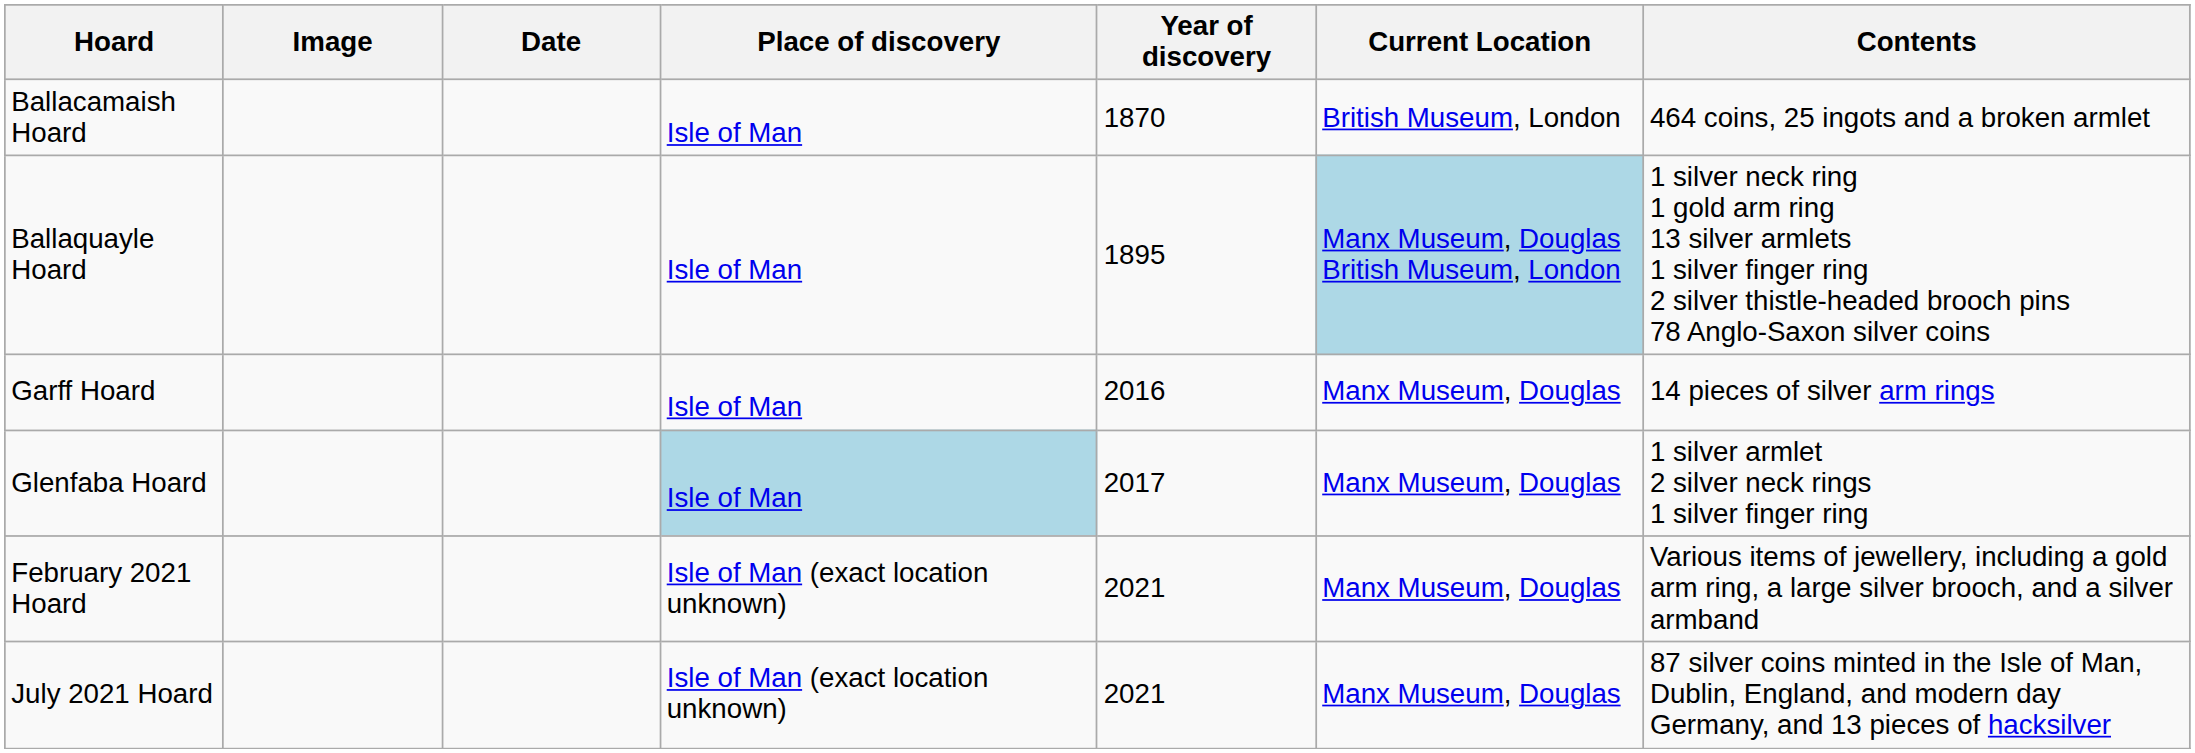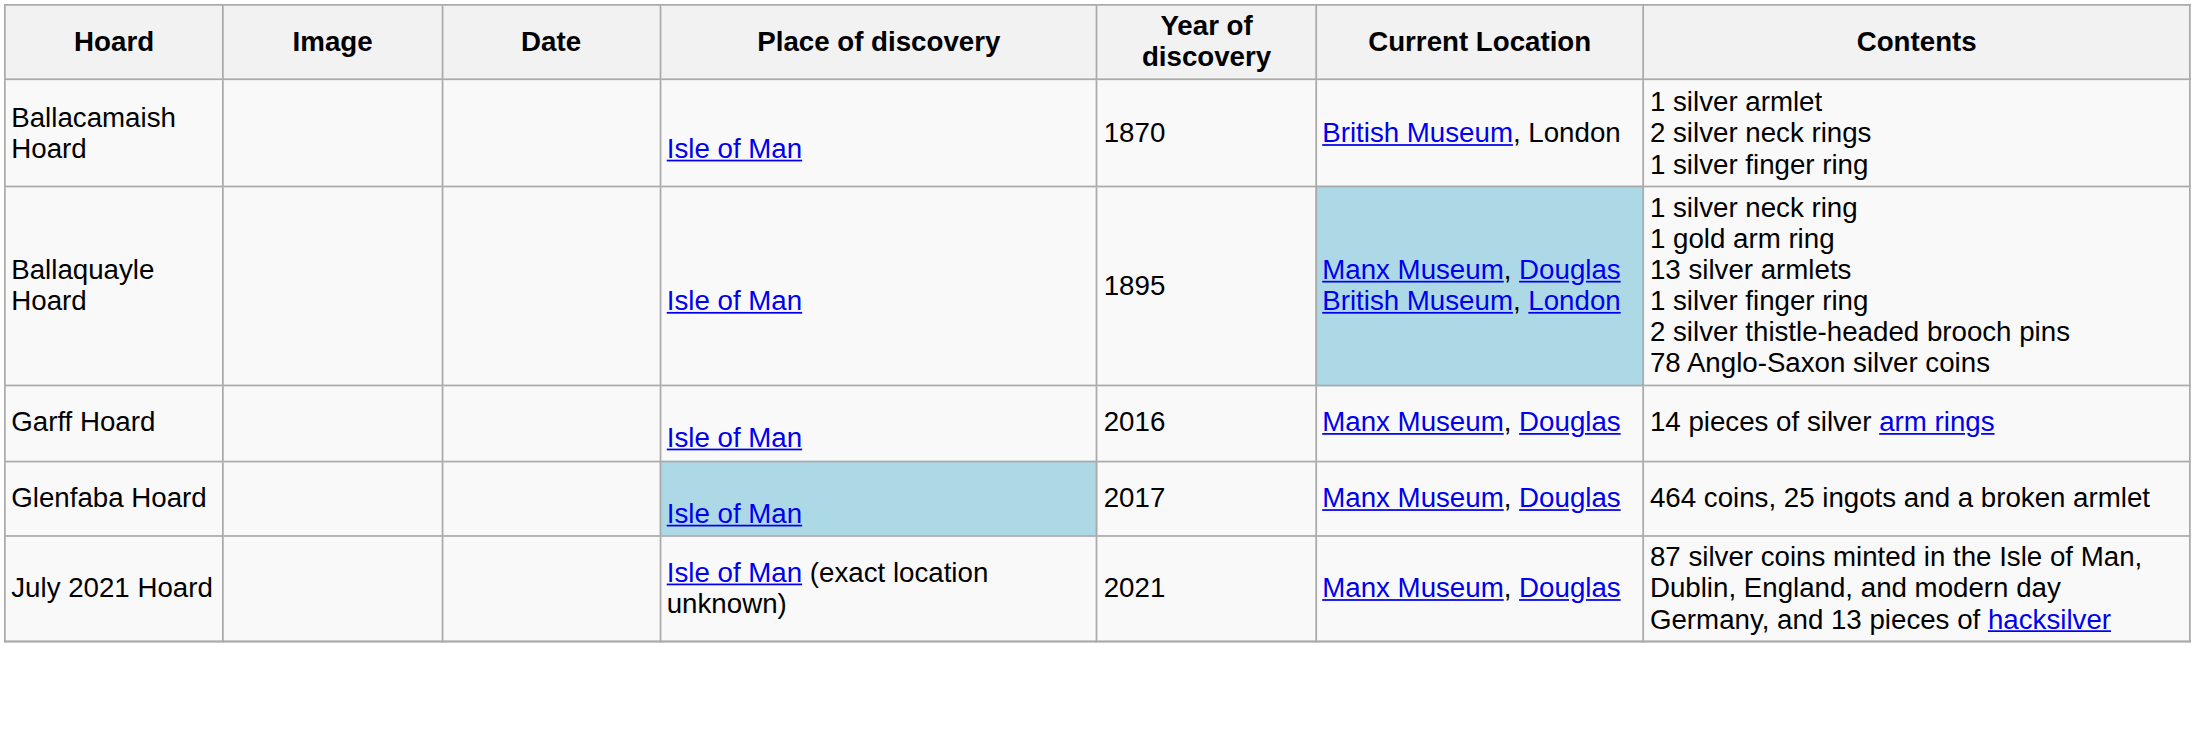 <table class="wikitable sortable" style="width: 100%">
 <tr>
 <th width="10%">Hoard</th>
 <th width="10%">Image</th>
 <th width="10%">Date</th>
 <th width="20%">Place of discovery</th>
 <th width="10%">Year of discovery</th>
 <th width="15%">Current Location</th>
 <th class="unsortable" width="25%">Contents</th>
 </tr>
 <tr>
 <td>Ballacamaish Hoard</td>
 <td></td>
 <td></td>
 <td><br><a href='#'>Isle of Man</a><br><small></small></td>
 <td>1870</td>
 <td><a href='#'>British Museum</a>, London<br></td>
-<td>464 coins, 25 ingots and a broken armlet</td>
+<td>1 silver armlet<br>2 silver neck rings<br>1 silver finger ring<br></td>
 </tr>
 <tr>
 <td>Ballaquayle Hoard</td>
 <td></td>
 <td></td>
 <td><br><a href='#'>Isle of Man</a><br><small></small></td>
 <td>1895</td>
 <td style="background: lightblue;"><a href='#'>Manx Museum</a>, <a href='#'>Douglas</a><br><a href='#'>British Museum</a>, <a href='#'>London</a></td>
 <td>1 silver neck ring<br>1 gold arm ring<br>13 silver armlets<br>1 silver finger ring<br>2 silver thistle-headed brooch pins<br>78 Anglo-Saxon silver coins</td>
 </tr>
 <tr>
 <td>Garff Hoard</td>
 <td></td>
 <td></td>
 <td><br><a href='#'>Isle of Man</a><br><small></small></td>
 <td>2016</td>
 <td><a href='#'>Manx Museum</a>, <a href='#'>Douglas</a></td>
 <td>14 pieces of silver <a href='#'>arm rings</a></td>
 </tr>
 <tr>
 <td>Glenfaba Hoard</td>
 <td></td>
 <td></td>
 <td style="background: lightblue;"><br><a href='#'>Isle of Man</a><br><small></small></td>
 <td>2017</td>
 <td><a href='#'>Manx Museum</a>, <a href='#'>Douglas</a></td>
-<td>1 silver armlet<br>2 silver neck rings<br>1 silver finger ring<br></td>
-</tr>
-<tr>
-<td>February 2021 Hoard</td>
-<td></td>
-<td></td>
-<td><a href='#'>Isle of Man</a> (exact location unknown)</td>
-<td>2021</td>
-<td><a href='#'>Manx Museum</a>, <a href='#'>Douglas</a></td>
-<td>Various items of jewellery, including a gold arm ring, a large silver brooch, and a silver armband</td>
+<td>464 coins, 25 ingots and a broken armlet</td>
 </tr>
 <tr>
 <td>July 2021 Hoard</td>
 <td></td>
 <td></td>
 <td><a href='#'>Isle of Man</a> (exact location unknown)</td>
 <td>2021</td>
 <td><a href='#'>Manx Museum</a>, <a href='#'>Douglas</a></td>
 <td>87 silver coins minted in the Isle of Man, Dublin, England, and modern day Germany, and 13 pieces of <a href='#'>hacksilver</a></td>
 </tr>
 <tr>
 </tr>
 </table>
